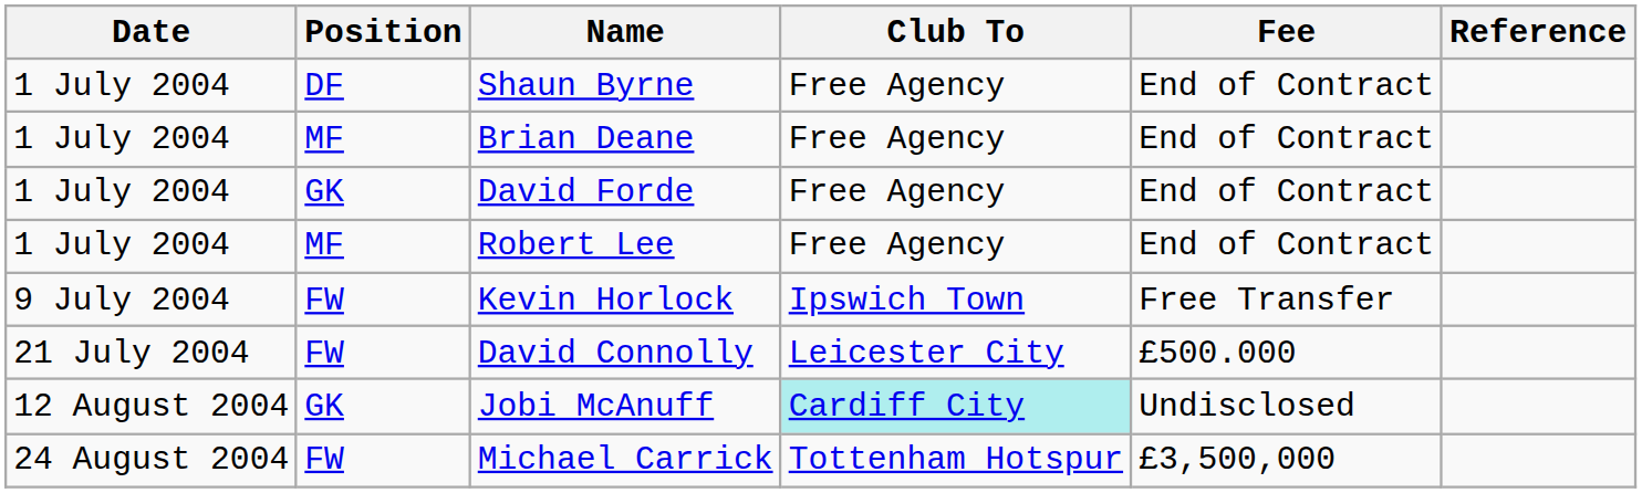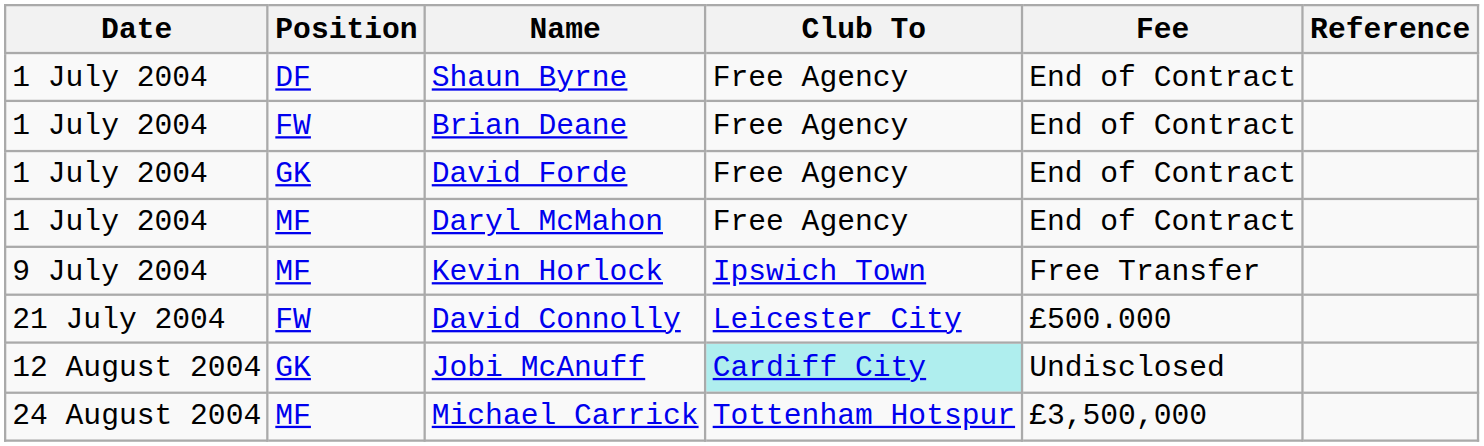 <table class="wikitable">
 <tr>
 <th>Date</th>
 <th>Position</th>
 <th>Name</th>
 <th>Club To</th>
 <th>Fee</th>
 <th>Reference</th>
 </tr>
 <tr>
 <td>1 July 2004</td>
 <td><a href='#'>DF</a></td>
 <td><a href='#'>Shaun Byrne</a></td>
 <td>Free Agency</td>
 <td>End of Contract</td>
 <td></td>
 </tr>
 <tr>
 <td>1 July 2004</td>
-<td><a href='#'>MF</a></td>
+<td><a href='#'>FW</a></td>
 <td><a href='#'>Brian Deane</a></td>
 <td>Free Agency</td>
 <td>End of Contract</td>
 <td></td>
 </tr>
 <tr>
 <td>1 July 2004</td>
 <td><a href='#'>GK</a></td>
 <td><a href='#'>David Forde</a></td>
 <td>Free Agency</td>
 <td>End of Contract</td>
 <td></td>
 </tr>
 <tr>
 <td>1 July 2004</td>
 <td><a href='#'>MF</a></td>
-<td><a href='#'>Robert Lee</a></td>
+<td><a href='#'>Daryl McMahon</a></td>
 <td>Free Agency</td>
 <td>End of Contract</td>
 <td></td>
 </tr>
 <tr>
 <td>9 July 2004</td>
-<td><a href='#'>FW</a></td>
+<td><a href='#'>MF</a></td>
 <td><a href='#'>Kevin Horlock</a></td>
 <td><a href='#'>Ipswich Town</a></td>
 <td>Free Transfer</td>
 <td></td>
 </tr>
 <tr>
 <td>21 July 2004</td>
 <td><a href='#'>FW</a></td>
 <td><a href='#'>David Connolly</a></td>
 <td><a href='#'>Leicester City</a></td>
 <td>£500.000</td>
 <td></td>
 </tr>
 <tr>
 <td>12 August 2004</td>
 <td><a href='#'>GK</a></td>
 <td><a href='#'>Jobi McAnuff</a></td>
 <td style="background: paleturquoise;"><a href='#'>Cardiff City</a></td>
 <td>Undisclosed</td>
 <td></td>
 </tr>
 <tr>
 <td>24 August 2004</td>
-<td><a href='#'>FW</a></td>
+<td><a href='#'>MF</a></td>
 <td><a href='#'>Michael Carrick</a></td>
 <td><a href='#'>Tottenham Hotspur</a></td>
 <td>£3,500,000</td>
 <td></td>
 </tr>
 </table>
